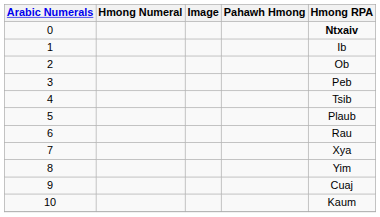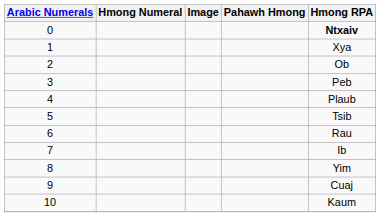 <table class="wikitable">
 <tr>
 <th><a href='#'>Arabic Numerals</a></th>
 <th>Hmong Numeral</th>
 <th>Image</th>
 <th>Pahawh Hmong</th>
 <th>Hmong RPA</th>
 </tr>
 <tr align="center">
 <td>0</td>
 <td></td>
 <td></td>
 <td></td>
 <td><strong>Ntxaiv</strong></td>
 </tr>
 <tr align="center">
 <td>1</td>
 <td></td>
 <td></td>
 <td></td>
-<td>Ib</td>
+<td>Xya</td>
 </tr>
 <tr align="center">
 <td>2</td>
 <td></td>
 <td></td>
 <td></td>
 <td>Ob</td>
 </tr>
 <tr align="center">
 <td>3</td>
 <td></td>
 <td></td>
 <td></td>
 <td>Peb</td>
 </tr>
 <tr align="center">
 <td>4</td>
 <td></td>
 <td></td>
 <td></td>
-<td>Tsib</td>
+<td>Plaub</td>
 </tr>
 <tr align="center">
 <td>5</td>
 <td></td>
 <td></td>
 <td></td>
-<td>Plaub</td>
+<td>Tsib</td>
 </tr>
 <tr align="center">
 <td>6</td>
 <td></td>
 <td></td>
 <td></td>
 <td>Rau</td>
 </tr>
 <tr align="center">
 <td>7</td>
 <td></td>
 <td></td>
 <td></td>
-<td>Xya</td>
+<td>Ib</td>
 </tr>
 <tr align="center">
 <td>8</td>
 <td></td>
 <td></td>
 <td></td>
 <td>Yim</td>
 </tr>
 <tr align="center">
 <td>9</td>
 <td></td>
 <td></td>
 <td></td>
 <td>Cuaj</td>
 </tr>
 <tr align="center">
 <td>10</td>
 <td></td>
 <td></td>
 <td></td>
 <td>Kaum</td>
 </tr>
 <tr align="center">
 </tr>
 </table>
